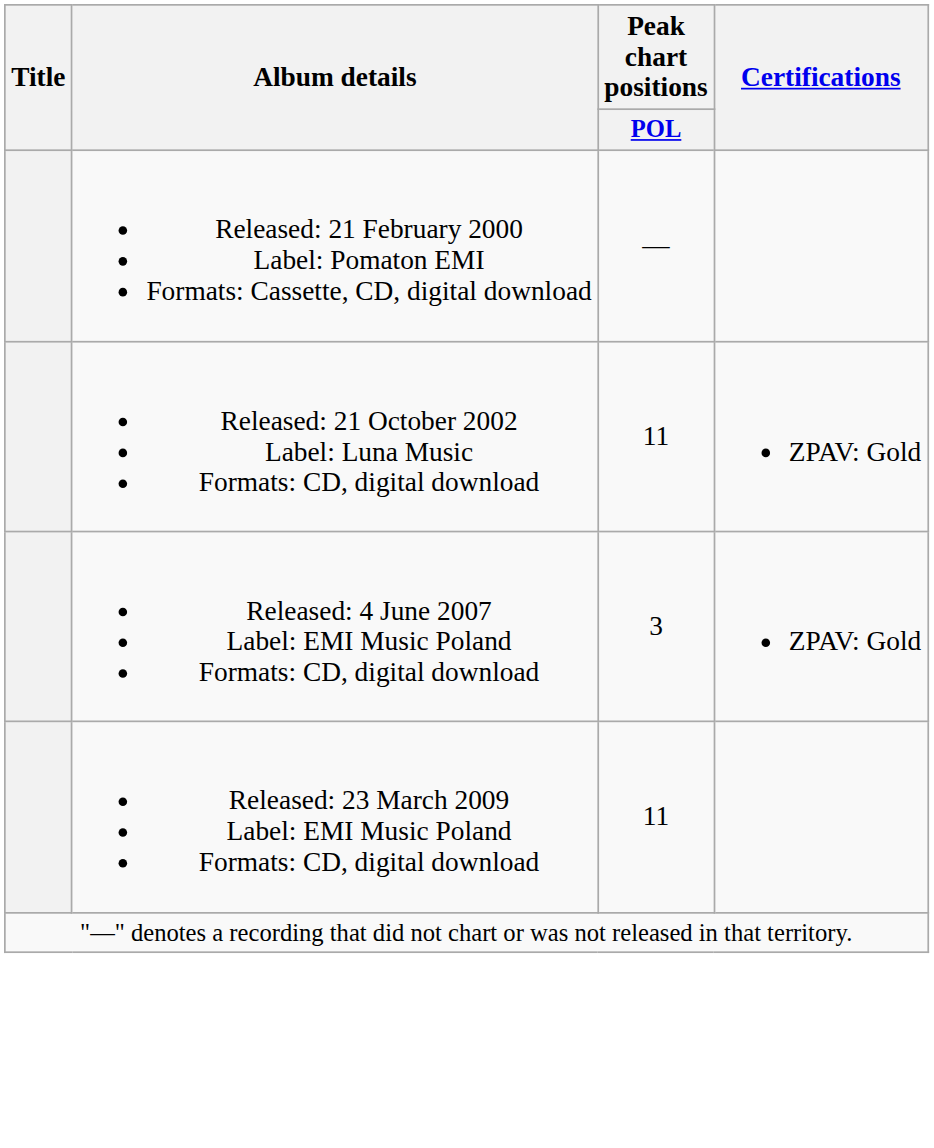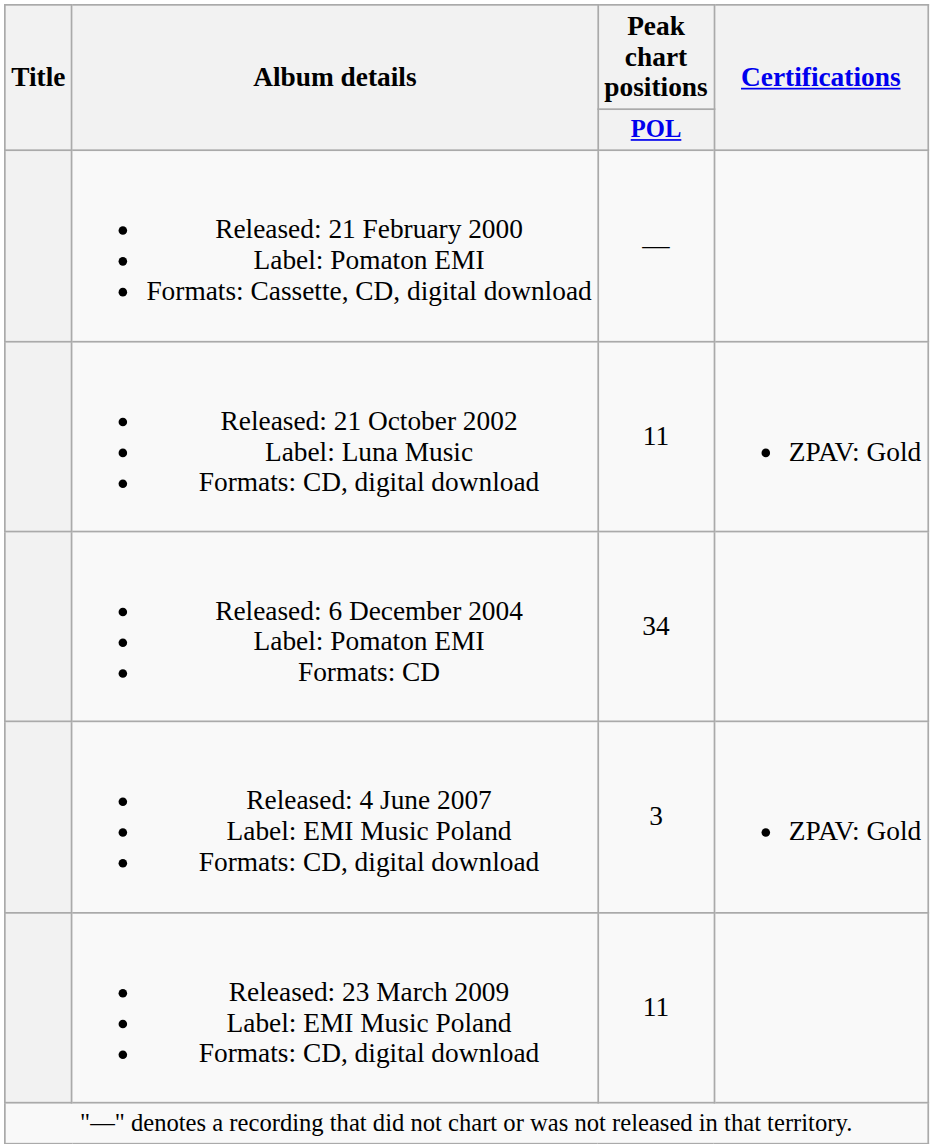 <table class="wikitable plainrowheaders" style="text-align:center;">
 <tr>
 <th rowspan="2" scope="col">Title</th>
 <th rowspan="2" scope="col">Album details</th>
 <th colspan="1" scope="col">Peak chart positions</th>
 <th rowspan="2" scope="col"><a href='#'>Certifications</a></th>
 </tr>
 <tr>
 <th scope="col" style="width:3em;font-size:90%;"><a href='#'>POL</a><br></th>
 </tr>
 <tr>
 <th scope="row"></th>
 <td><br><ul><li>Released: 21 February 2000</li><li>Label: Pomaton EMI</li><li>Formats: Cassette, CD, digital download</li></ul></td>
 <td>—</td>
 <td></td>
 </tr>
 <tr>
 <th scope="row"></th>
 <td><br><ul><li>Released: 21 October 2002</li><li>Label: Luna Music</li><li>Formats: CD, digital download</li></ul></td>
 <td>11</td>
 <td><br><ul><li>ZPAV: Gold</li></ul></td>
 </tr>
 <tr>
 <th scope="row"></th>
+<td><br><ul><li>Released: 6 December 2004</li><li>Label: Pomaton EMI</li><li>Formats: CD</li></ul></td>
+<td>34</td>
+<td></td>
+</tr>
+<tr>
+<th scope="row"></th>
 <td><br><ul><li>Released: 4 June 2007</li><li>Label: EMI Music Poland</li><li>Formats: CD, digital download</li></ul></td>
 <td>3</td>
 <td><br><ul><li>ZPAV: Gold</li></ul></td>
 </tr>
 <tr>
 <th scope="row"></th>
 <td><br><ul><li>Released: 23 March 2009</li><li>Label: EMI Music Poland</li><li>Formats: CD, digital download</li></ul></td>
 <td>11</td>
 <td></td>
 </tr>
 <tr>
 <td colspan="4" style="font-size:90%">"—" denotes a recording that did not chart or was not released in that territory.</td>
 </tr>
 </table>
